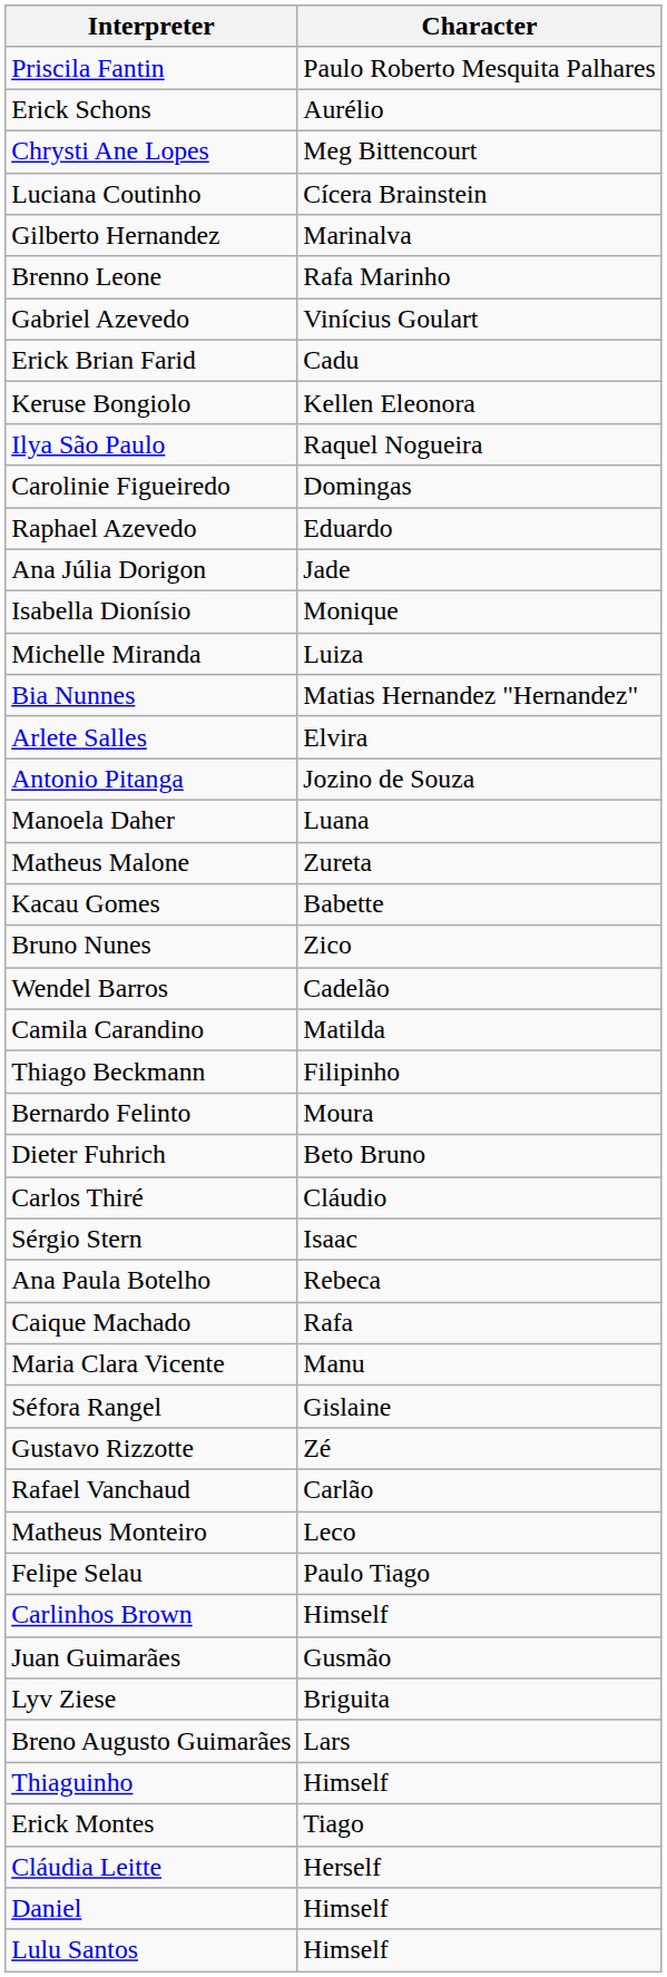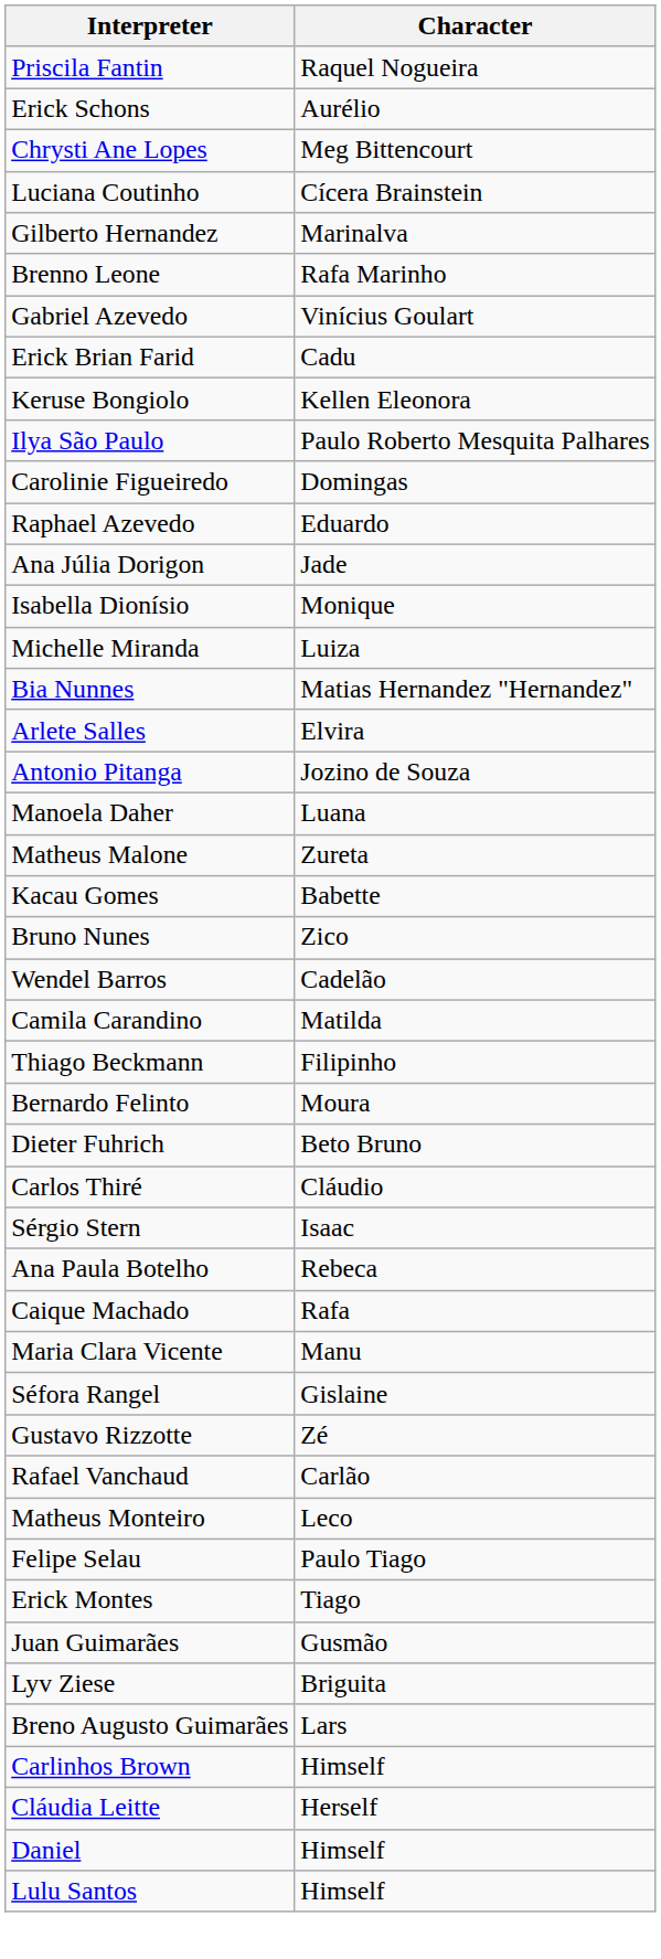 <table class="wikitable">
 <tr>
 <th>Interpreter</th>
 <th>Character</th>
 </tr>
 <tr>
 <td><a href='#'>Priscila Fantin</a></td>
-<td>Paulo Roberto Mesquita Palhares</td>
+<td>Raquel Nogueira</td>
 </tr>
 <tr>
 <td>Erick Schons</td>
 <td>Aurélio</td>
 </tr>
 <tr>
 <td><a href='#'>Chrysti Ane Lopes</a></td>
 <td>Meg Bittencourt</td>
 </tr>
 <tr>
 <td>Luciana Coutinho</td>
 <td>Cícera Brainstein</td>
 </tr>
 <tr>
 <td>Gilberto Hernandez</td>
 <td>Marinalva</td>
 </tr>
 <tr>
 <td>Brenno Leone</td>
 <td>Rafa Marinho</td>
 </tr>
 <tr>
 <td>Gabriel Azevedo</td>
 <td>Vinícius Goulart</td>
 </tr>
 <tr>
 <td>Erick Brian Farid</td>
 <td>Cadu</td>
 </tr>
 <tr>
 <td>Keruse Bongiolo</td>
 <td>Kellen Eleonora</td>
 </tr>
 <tr>
 <td><a href='#'>Ilya São Paulo</a></td>
-<td>Raquel Nogueira</td>
+<td>Paulo Roberto Mesquita Palhares</td>
 </tr>
 <tr>
 <td>Carolinie Figueiredo</td>
 <td>Domingas</td>
 </tr>
 <tr>
 <td>Raphael Azevedo</td>
 <td>Eduardo</td>
 </tr>
 <tr>
 <td>Ana Júlia Dorigon</td>
 <td>Jade</td>
 </tr>
 <tr>
 <td>Isabella Dionísio</td>
 <td>Monique</td>
 </tr>
 <tr>
 <td>Michelle Miranda</td>
 <td>Luiza</td>
 </tr>
 <tr>
 <td><a href='#'>Bia Nunnes</a></td>
 <td>Matias Hernandez "Hernandez"</td>
 </tr>
 <tr>
 <td><a href='#'>Arlete Salles</a></td>
 <td>Elvira</td>
 </tr>
 <tr>
 <td><a href='#'>Antonio Pitanga</a></td>
 <td>Jozino de Souza</td>
 </tr>
 <tr>
 <td>Manoela Daher</td>
 <td>Luana</td>
 </tr>
 <tr>
 <td>Matheus Malone</td>
 <td>Zureta</td>
 </tr>
 <tr>
 <td>Kacau Gomes</td>
 <td>Babette</td>
 </tr>
 <tr>
 <td>Bruno Nunes</td>
 <td>Zico</td>
 </tr>
 <tr>
 <td>Wendel Barros</td>
 <td>Cadelão</td>
 </tr>
 <tr>
 <td>Camila Carandino</td>
 <td>Matilda</td>
 </tr>
 <tr>
 <td>Thiago Beckmann</td>
 <td>Filipinho</td>
 </tr>
 <tr>
 <td>Bernardo Felinto</td>
 <td>Moura</td>
 </tr>
 <tr>
 <td>Dieter Fuhrich</td>
 <td>Beto Bruno</td>
 </tr>
 <tr>
 <td>Carlos Thiré</td>
 <td>Cláudio</td>
 </tr>
 <tr>
 <td>Sérgio Stern</td>
 <td>Isaac</td>
 </tr>
 <tr>
 <td>Ana Paula Botelho</td>
 <td>Rebeca</td>
 </tr>
 <tr>
 <td>Caique Machado</td>
 <td>Rafa</td>
 </tr>
 <tr>
 <td>Maria Clara Vicente</td>
 <td>Manu</td>
 </tr>
 <tr>
 <td>Séfora Rangel</td>
 <td>Gislaine</td>
 </tr>
 <tr>
 <td>Gustavo Rizzotte</td>
 <td>Zé</td>
 </tr>
 <tr>
 <td>Rafael Vanchaud</td>
 <td>Carlão</td>
 </tr>
 <tr>
 <td>Matheus Monteiro</td>
 <td>Leco</td>
 </tr>
 <tr>
 <td>Felipe Selau</td>
 <td>Paulo Tiago</td>
 </tr>
 <tr>
-<td><a href='#'>Carlinhos Brown</a></td>
-<td>Himself</td>
+<td>Erick Montes</td>
+<td>Tiago</td>
 </tr>
 <tr>
 <td>Juan Guimarães</td>
 <td>Gusmão</td>
 </tr>
 <tr>
 <td>Lyv Ziese</td>
 <td>Briguita</td>
 </tr>
 <tr>
 <td>Breno Augusto Guimarães</td>
 <td>Lars</td>
 </tr>
 <tr>
-<td><a href='#'>Thiaguinho</a></td>
+<td><a href='#'>Carlinhos Brown</a></td>
 <td>Himself</td>
-</tr>
-<tr>
-<td>Erick Montes</td>
-<td>Tiago</td>
 </tr>
 <tr>
 <td><a href='#'>Cláudia Leitte</a></td>
 <td>Herself</td>
 </tr>
 <tr>
 <td><a href='#'>Daniel</a></td>
 <td>Himself</td>
 </tr>
 <tr>
 <td><a href='#'>Lulu Santos</a></td>
 <td>Himself</td>
 </tr>
 </table>
